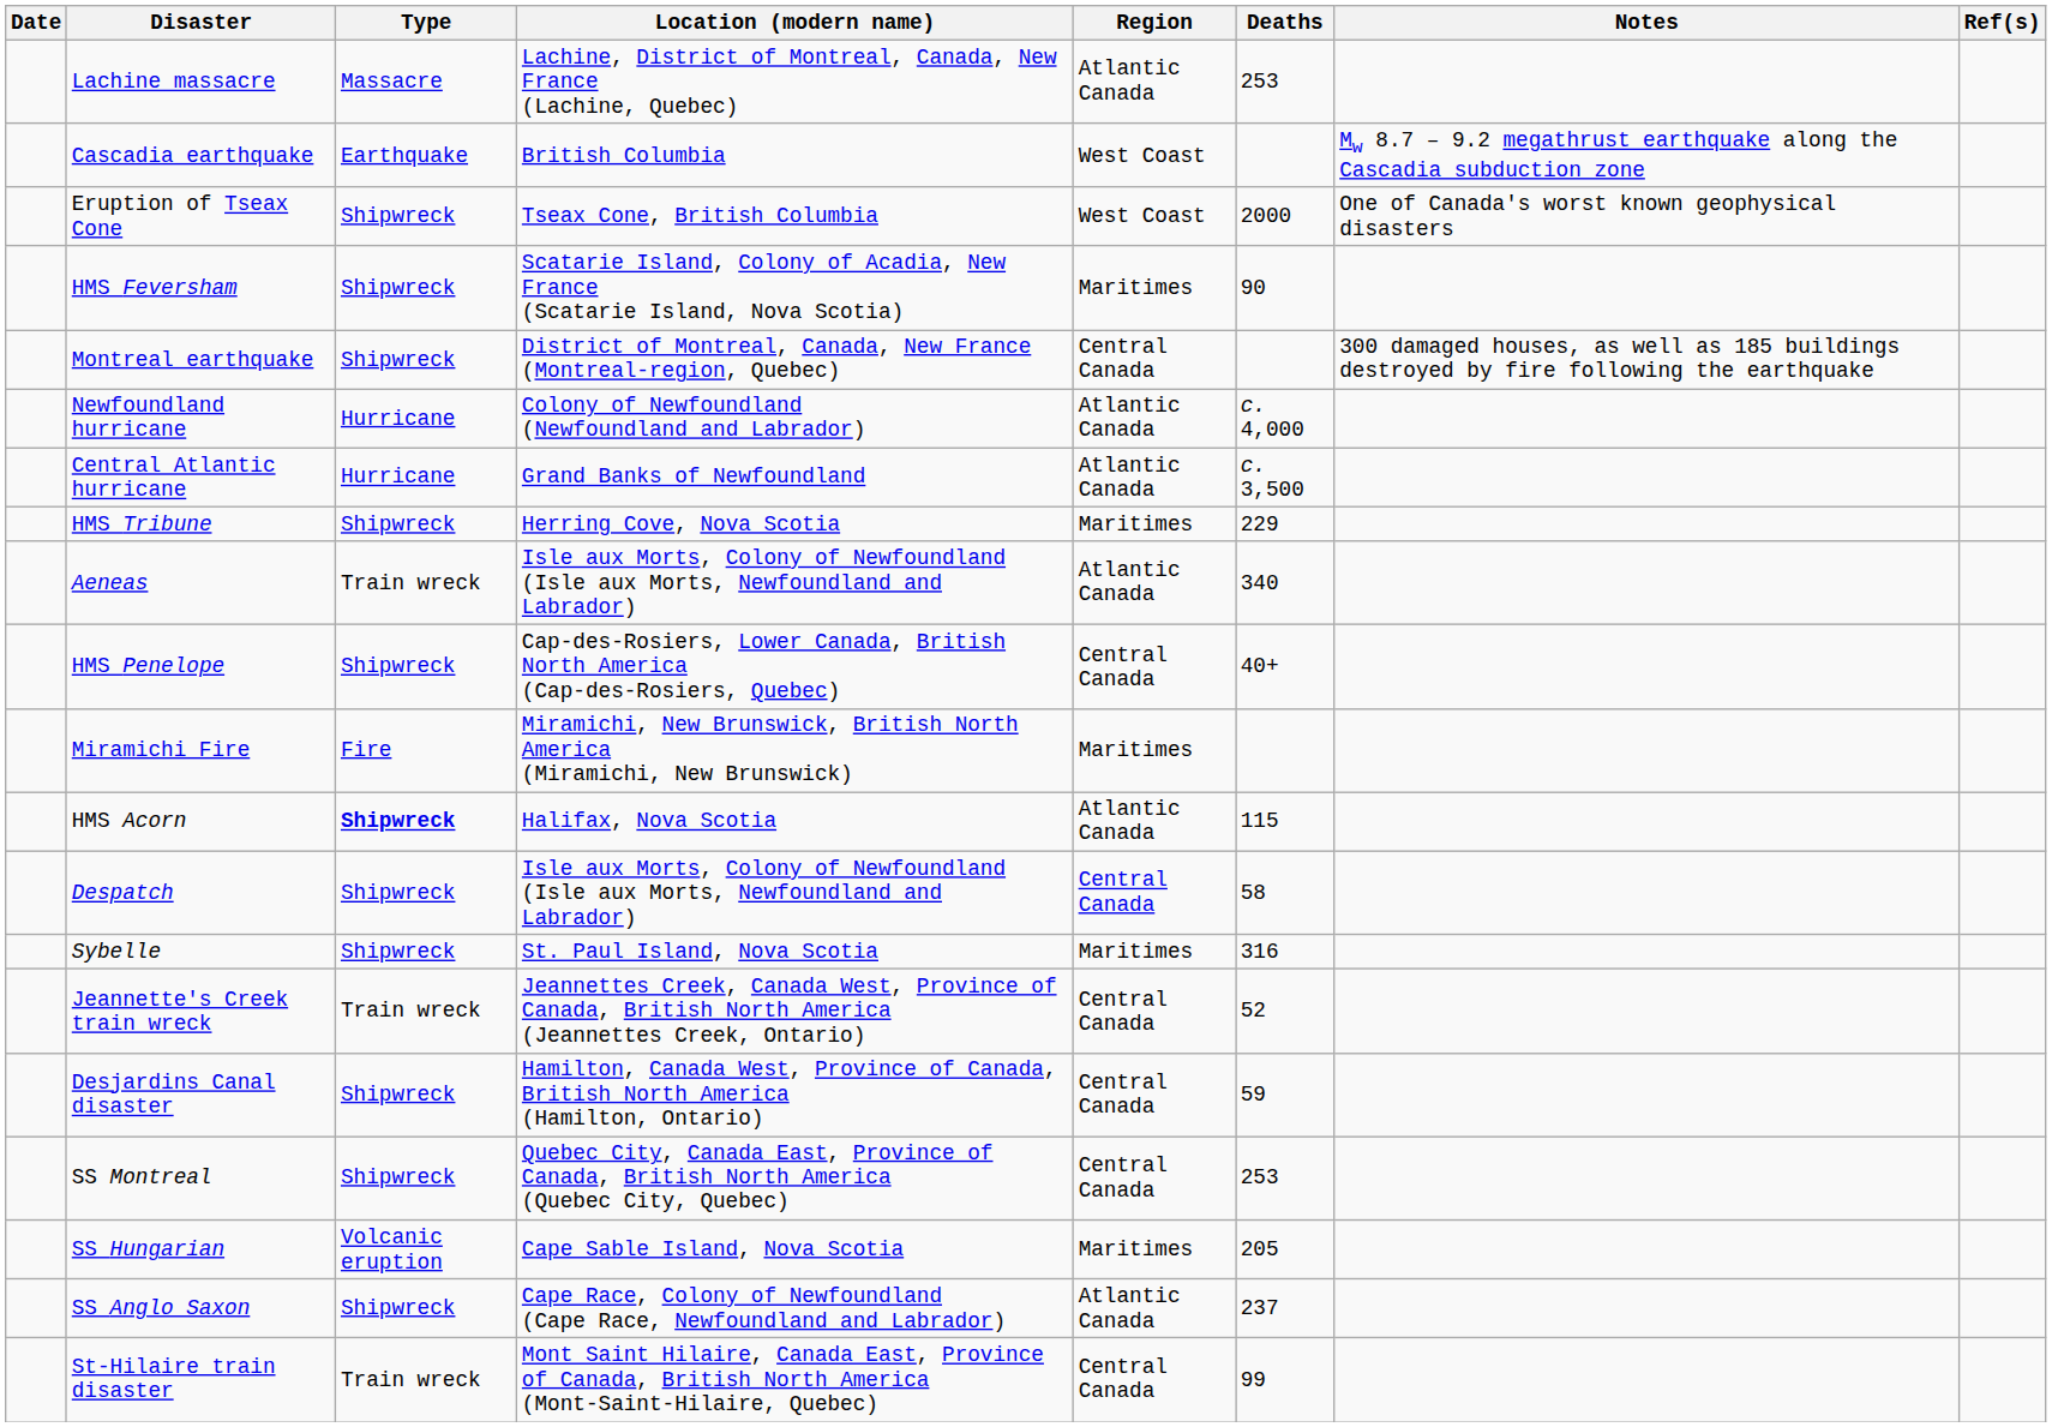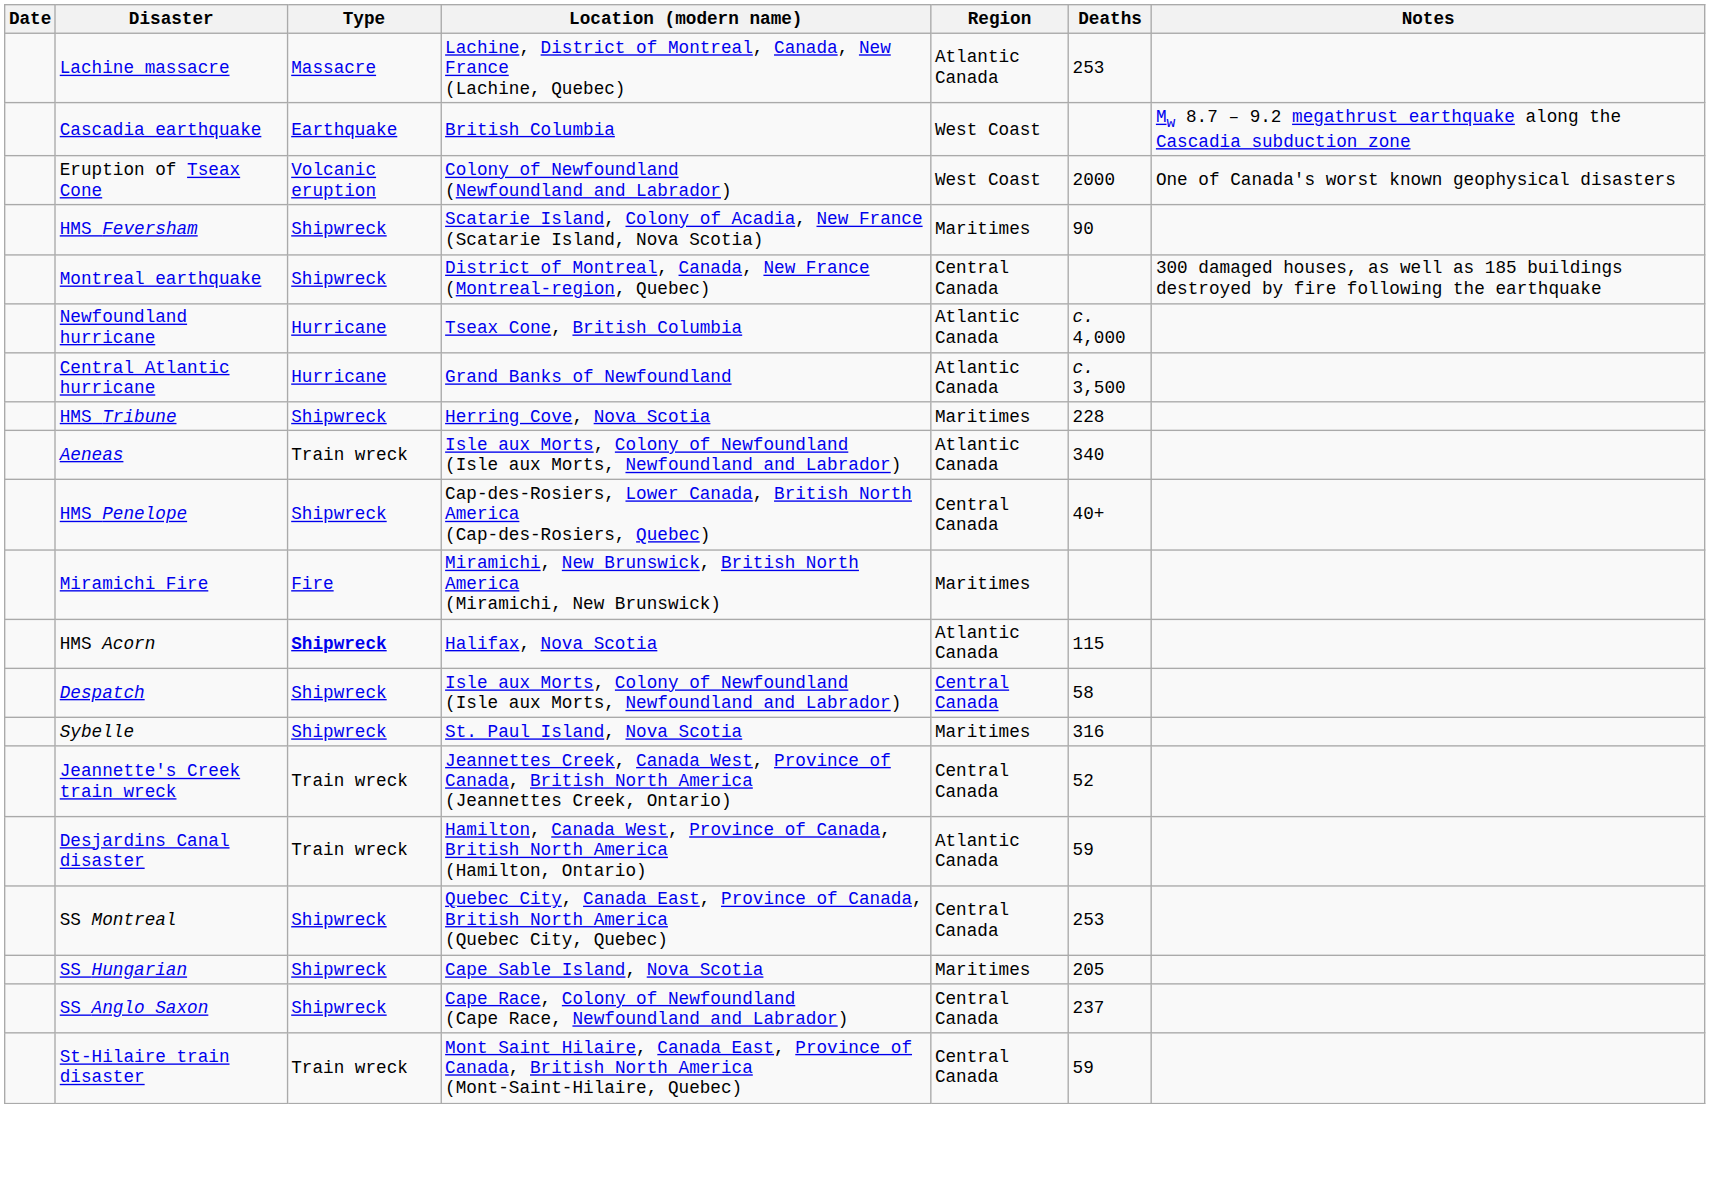 <table class="wikitable sortable sticky-header" style=text-align:left" style="margin:1em auto;">
 <tr>
 <th>Date</th>
 <th>Disaster</th>
 <th>Type</th>
 <th>Location (modern name)</th>
 <th>Region</th>
 <th>Deaths</th>
 <th class=unsortable>Notes</th>
-<th class=unsortable>Ref(s)</th>
 </tr>
 <tr>
 <td></td>
 <td><a href='#'>Lachine massacre</a></td>
 <td><a href='#'>Massacre</a></td>
 <td><a href='#'>Lachine</a>, <a href='#'>District of Montreal</a>, <a href='#'>Canada</a>, <a href='#'>New France</a> <br> (Lachine, Quebec)</td>
 <td>Atlantic Canada</td>
 <td>253</td>
-<td></td>
 <td></td>
 </tr>
 <tr>
 <td></td>
 <td><a href='#'>Cascadia earthquake</a></td>
 <td><a href='#'>Earthquake</a></td>
 <td><a href='#'>British Columbia</a></td>
 <td>West Coast</td>
 <td></td>
 <td><a href='#'>M<sub>w</sub></a> 8.7 – 9.2 <a href='#'>megathrust earthquake</a> along the <a href='#'>Cascadia subduction zone</a></td>
-<td></td>
 </tr>
 <tr>
 <td></td>
 <td>Eruption of <a href='#'>Tseax Cone</a></td>
-<td><a href='#'>Shipwreck</a></td>
-<td><a href='#'>Tseax Cone</a>, <a href='#'>British Columbia</a></td>
+<td><a href='#'>Volcanic eruption</a></td>
+<td><a href='#'>Colony of Newfoundland</a> <br> (<a href='#'>Newfoundland and Labrador</a>)</td>
 <td>West Coast</td>
 <td>2000</td>
 <td>One of Canada's worst known geophysical disasters</td>
-<td></td>
 </tr>
 <tr>
 <td></td>
 <td><a href='#'>HMS <em>Feversham</em></a></td>
 <td><a href='#'>Shipwreck</a></td>
 <td><a href='#'>Scatarie Island</a>, <a href='#'>Colony of Acadia</a>, <a href='#'>New France</a> <br> (Scatarie Island, Nova Scotia)</td>
 <td>Maritimes</td>
 <td>90</td>
-<td></td>
 <td></td>
 </tr>
 <tr>
 <td></td>
 <td><a href='#'>Montreal earthquake</a></td>
 <td><a href='#'>Shipwreck</a></td>
 <td><a href='#'>District of Montreal</a>, <a href='#'>Canada</a>, <a href='#'>New France</a> <br> (<a href='#'>Montreal-region</a>, Quebec)</td>
 <td>Central Canada</td>
 <td></td>
 <td>300 damaged houses, as well as 185 buildings destroyed by fire following the earthquake</td>
-<td></td>
 </tr>
 <tr>
 <td></td>
 <td><a href='#'>Newfoundland hurricane</a></td>
 <td><a href='#'>Hurricane</a></td>
-<td><a href='#'>Colony of Newfoundland</a> <br> (<a href='#'>Newfoundland and Labrador</a>)</td>
+<td><a href='#'>Tseax Cone</a>, <a href='#'>British Columbia</a></td>
 <td>Atlantic Canada</td>
 <td><em>c.</em> 4,000</td>
-<td></td>
 <td></td>
 </tr>
 <tr>
 <td></td>
 <td><a href='#'>Central Atlantic hurricane</a></td>
 <td><a href='#'>Hurricane</a></td>
 <td><a href='#'>Grand Banks of Newfoundland</a></td>
 <td>Atlantic Canada</td>
 <td><em>c.</em> 3,500</td>
 <td></td>
-<td></td>
 </tr>
 <tr>
 <td></td>
 <td><a href='#'>HMS <em>Tribune</em></a></td>
 <td><a href='#'>Shipwreck</a></td>
 <td><a href='#'>Herring Cove</a>, <a href='#'>Nova Scotia</a></td>
 <td>Maritimes</td>
-<td>229</td>
-<td></td>
+<td>228</td>
 <td></td>
 </tr>
 <tr>
 <td></td>
 <td><a href='#'><em>Aeneas</em></a></td>
 <td>Train wreck</td>
 <td><a href='#'>Isle aux Morts</a>, <a href='#'>Colony of Newfoundland</a> <br> (Isle aux Morts, <a href='#'>Newfoundland and Labrador</a>)</td>
 <td>Atlantic Canada</td>
 <td>340</td>
 <td></td>
-<td></td>
 </tr>
 <tr>
 <td></td>
 <td><a href='#'>HMS <em>Penelope</em></a></td>
 <td><a href='#'>Shipwreck</a></td>
 <td>Cap-des-Rosiers, <a href='#'>Lower Canada</a>, <a href='#'>British North America</a> <br> (Cap-des-Rosiers, <a href='#'>Quebec</a>)</td>
 <td>Central Canada</td>
 <td>40+</td>
 <td></td>
-<td></td>
 </tr>
 <tr>
 <td></td>
 <td><a href='#'>Miramichi Fire</a></td>
 <td><a href='#'>Fire</a></td>
 <td><a href='#'>Miramichi</a>, <a href='#'>New Brunswick</a>, <a href='#'>British North America</a> <br> (Miramichi, New Brunswick)</td>
 <td>Maritimes</td>
-<td></td>
 <td></td>
 <td></td>
 </tr>
 <tr>
 <td></td>
 <td>HMS <em>Acorn</em></td>
 <td><strong><a href='#'>Shipwreck</a></strong></td>
 <td><a href='#'>Halifax</a>, <a href='#'>Nova Scotia</a></td>
 <td>Atlantic Canada</td>
 <td>115</td>
 <td></td>
-<td></td>
 </tr>
 <tr>
 <td></td>
 <td><a href='#'><em>Despatch</em></a></td>
 <td><a href='#'>Shipwreck</a></td>
 <td><a href='#'>Isle aux Morts</a>, <a href='#'>Colony of Newfoundland</a> <br> (Isle aux Morts, <a href='#'>Newfoundland and Labrador</a>)</td>
 <td><a href='#'>Central Canada</a></td>
 <td>58</td>
-<td></td>
 <td></td>
 </tr>
 <tr>
 <td></td>
 <td><em>Sybelle</em></td>
 <td><a href='#'>Shipwreck</a></td>
 <td><a href='#'>St. Paul Island</a>, <a href='#'>Nova Scotia</a></td>
 <td>Maritimes</td>
 <td>316</td>
 <td></td>
-<td></td>
 </tr>
 <tr>
 <td></td>
 <td><a href='#'>Jeannette's Creek train wreck</a></td>
 <td>Train wreck</td>
 <td><a href='#'>Jeannettes Creek</a>, <a href='#'>Canada West</a>, <a href='#'>Province of Canada</a>, <a href='#'>British North America</a> <br> (Jeannettes Creek, Ontario)</td>
 <td>Central Canada</td>
 <td>52</td>
 <td></td>
-<td></td>
 </tr>
 <tr>
 <td></td>
 <td><a href='#'>Desjardins Canal disaster</a></td>
-<td><a href='#'>Shipwreck</a></td>
+<td>Train wreck</td>
 <td><a href='#'>Hamilton</a>, <a href='#'>Canada West</a>, <a href='#'>Province of Canada</a>, <a href='#'>British North America</a> <br> (Hamilton, Ontario)</td>
-<td>Central Canada</td>
+<td>Atlantic Canada</td>
 <td>59</td>
-<td></td>
 <td></td>
 </tr>
 <tr>
 <td></td>
 <td>SS <em>Montreal</em></td>
 <td><a href='#'>Shipwreck</a></td>
 <td><a href='#'>Quebec City</a>, <a href='#'>Canada East</a>, <a href='#'>Province of Canada</a>, <a href='#'>British North America</a> <br> (Quebec City, Quebec)</td>
 <td>Central Canada</td>
 <td>253</td>
 <td></td>
-<td></td>
 </tr>
 <tr>
 <td></td>
 <td><a href='#'>SS <em>Hungarian</em></a></td>
-<td><a href='#'>Volcanic eruption</a></td>
+<td><a href='#'>Shipwreck</a></td>
 <td><a href='#'>Cape Sable Island</a>, <a href='#'>Nova Scotia</a></td>
 <td>Maritimes</td>
 <td>205</td>
-<td></td>
 <td></td>
 </tr>
 <tr>
 <td></td>
 <td><a href='#'>SS <em>Anglo Saxon</em></a></td>
 <td><a href='#'>Shipwreck</a></td>
 <td><a href='#'>Cape Race</a>, <a href='#'>Colony of Newfoundland</a> <br> (Cape Race, <a href='#'>Newfoundland and Labrador</a>)</td>
-<td>Atlantic Canada</td>
+<td>Central Canada</td>
 <td>237</td>
-<td></td>
 <td></td>
 </tr>
 <tr>
 <td></td>
 <td><a href='#'>St-Hilaire train disaster</a></td>
 <td>Train wreck</td>
 <td><a href='#'>Mont Saint Hilaire</a>, <a href='#'>Canada East</a>, <a href='#'>Province of Canada</a>, <a href='#'>British North America</a> <br> (Mont-Saint-Hilaire, Quebec)</td>
 <td>Central Canada</td>
-<td>99</td>
-<td></td>
+<td>59</td>
 <td></td>
 </tr>
 </table>
